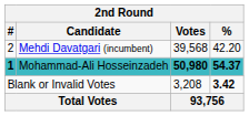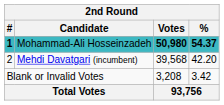 <table class="wikitable">
 <tr>
 <th colspan="4">2nd Round</th>
 </tr>
 <tr>
 <th>#</th>
 <th>Candidate</th>
 <th>Votes</th>
 <th>%</th>
 </tr>
 <tr>
+<td style="background:#3cb8c2"><strong>1</strong></td>
+<td style="background:#3cb8c2">Mohammad-Ali Hosseinzadeh</td>
+<td style="background:#3cb8c2"><strong>50,980</strong></td>
+<td style="background:#3cb8c2"><strong>54.37</strong></td>
+</tr>
+<tr>
 <td>2</td>
 <td><a href='#'>Mehdi Davatgari</a> <small>(incumbent)</small></td>
 <td>39,568</td>
 <td>42.20</td>
 </tr>
 <tr>
-<td style="background:#3cb8c2"><strong>1</strong></td>
-<td style="background:#3cb8c2">Mohammad-Ali Hosseinzadeh</td>
-<td style="background:#3cb8c2"><strong>50,980</strong></td>
-<td style="background:#3cb8c2"><strong>54.37</strong></td>
-</tr>
-<tr>
 <td colspan="2">Blank or Invalid Votes</td>
 <td>3,208</td>
-<td><strong>3.42</strong></td>
+<td>3.42</td>
 </tr>
 <tr>
 <th colspan="2">Total Votes</th>
 <th colspan="2">93,756</th>
 </tr>
 </table>
